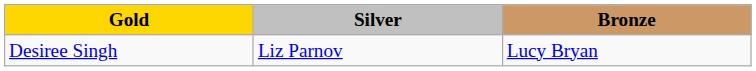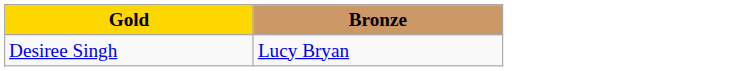 <table class="wikitable" style="text-align:left">
 <tr align="center">
 <td width=200 bgcolor=gold><strong>Gold</strong></td>
-<td width=200 bgcolor=silver><strong>Silver</strong></td>
 <td width=200 bgcolor=CC9966><strong>Bronze</strong></td>
 </tr>
 <tr>
 <td><a href='#'>Desiree Singh</a><br></td>
-<td><a href='#'>Liz Parnov</a><br></td>
 <td><a href='#'>Lucy Bryan</a><br></td>
 </tr>
 </table>
